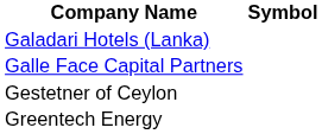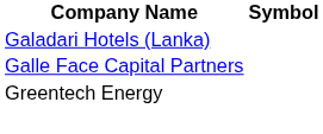 <table style="background:transparent;">
 <tr>
 <th>Company Name</th>
 <th>Symbol</th>
 </tr>
 <tr>
 <td><a href='#'>Galadari Hotels (Lanka)</a></td>
 <td></td>
 </tr>
 <tr>
 <td><a href='#'>Galle Face Capital Partners</a></td>
 <td></td>
 </tr>
 <tr>
-<td>Gestetner of Ceylon</td>
-<td></td>
-</tr>
-<tr>
 <td>Greentech Energy</td>
 <td></td>
 </tr>
 </table>
